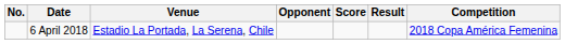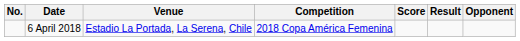 <table class="wikitable">
 <tr>
 <th>No.</th>
 <th>Date</th>
 <th>Venue</th>
-<th>Opponent</th>
+<th>Competition</th>
 <th>Score</th>
 <th>Result</th>
-<th>Competition</th>
+<th>Opponent</th>
 </tr>
 <tr>
 <td></td>
 <td>6 April 2018</td>
 <td><a href='#'>Estadio La Portada</a>, <a href='#'>La Serena</a>, <a href='#'>Chile</a></td>
+<td><a href='#'>2018 Copa América Femenina</a></td>
 <td></td>
 <td></td>
 <td></td>
-<td><a href='#'>2018 Copa América Femenina</a></td>
 </tr>
 </table>
